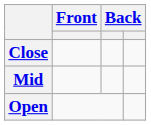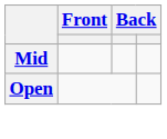 <table class="wikitable" style=text-align:center>
 <tr>
 <th rowspan=2></th>
 <th><a href='#'>Front</a></th>
 <th colspan=2><a href='#'>Back</a></th>
 </tr>
 <tr>
 <th></th>
 <th></th>
 <th></th>
-</tr>
-<tr>
-<th><a href='#'>Close</a></th>
-<td></td>
-<td></td>
-<td></td>
 </tr>
 <tr>
 <th><a href='#'>Mid</a></th>
 <td></td>
 <td></td>
 <td></td>
 </tr>
 <tr>
 <th><a href='#'>Open</a></th>
 <td colspan=2></td>
 <td></td>
 </tr>
 </table>
